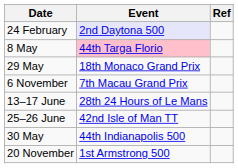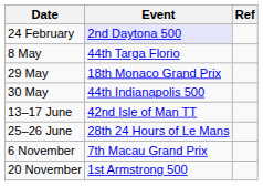 <table class="wikitable" style="font-size: 85%">
 <tr>
 <th>Date</th>
 <th>Event</th>
 <th>Ref</th>
 </tr>
 <tr>
 <td>24 February</td>
 <td style="background: lavender;"><a href='#'>2nd Daytona 500</a></td>
 <td></td>
 </tr>
 <tr>
 <td>8 May</td>
-<td style="background: pink;"><a href='#'>44th Targa Florio</a></td>
+<td><a href='#'>44th Targa Florio</a></td>
 <td></td>
 </tr>
 <tr>
 <td>29 May</td>
 <td><a href='#'>18th Monaco Grand Prix</a></td>
 <td></td>
 </tr>
 <tr>
-<td>6 November</td>
-<td><a href='#'>7th Macau Grand Prix</a></td>
+<td>30 May</td>
+<td><a href='#'>44th Indianapolis 500</a></td>
 <td></td>
 </tr>
 <tr>
 <td>13–17 June</td>
+<td><a href='#'>42nd Isle of Man TT</a></td>
+<td></td>
+</tr>
+<tr>
+<td>25–26 June</td>
 <td><a href='#'>28th 24 Hours of Le Mans</a></td>
 <td></td>
 </tr>
 <tr>
-<td>25–26 June</td>
-<td><a href='#'>42nd Isle of Man TT</a></td>
-<td></td>
-</tr>
-<tr>
-<td>30 May</td>
-<td><a href='#'>44th Indianapolis 500</a></td>
+<td>6 November</td>
+<td><a href='#'>7th Macau Grand Prix</a></td>
 <td></td>
 </tr>
 <tr>
 <td>20 November</td>
 <td><a href='#'>1st Armstrong 500</a></td>
 <td></td>
 </tr>
 </table>
